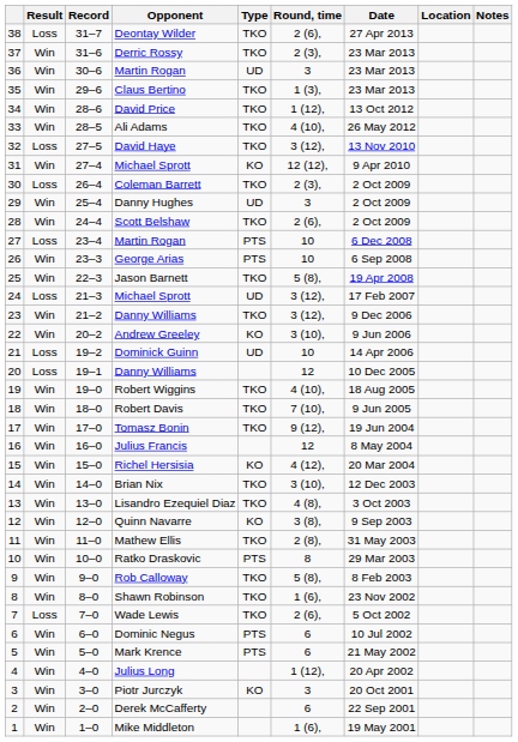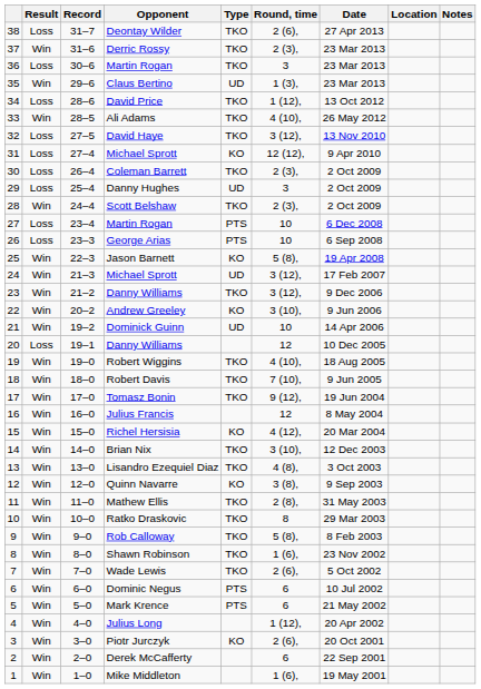 <table class="wikitable" style="text-align:center; font-size:95%">
 <tr>
 <th></th>
 <th>Result</th>
 <th>Record</th>
 <th>Opponent</th>
 <th>Type</th>
 <th>Round, time</th>
 <th>Date</th>
 <th>Location</th>
 <th>Notes</th>
 </tr>
 <tr>
 <td>38</td>
 <td>Loss</td>
 <td>31–7</td>
 <td style="text-align:left;"><a href='#'>Deontay Wilder</a></td>
 <td>TKO</td>
 <td>2 (6), </td>
 <td>27 Apr 2013</td>
 <td style="text-align:left;"></td>
 <td></td>
 </tr>
 <tr>
 <td>37</td>
 <td>Win</td>
 <td>31–6</td>
 <td style="text-align:left;"><a href='#'>Derric Rossy</a></td>
 <td>TKO</td>
 <td>2 (3), </td>
 <td>23 Mar 2013</td>
 <td style="text-align:left;"></td>
 <td style="text-align:left;"></td>
 </tr>
 <tr>
 <td>36</td>
-<td>Win</td>
+<td>Loss</td>
 <td>30–6</td>
 <td style="text-align:left;"><a href='#'>Martin Rogan</a></td>
-<td>UD</td>
+<td>TKO</td>
 <td>3</td>
 <td>23 Mar 2013</td>
 <td style="text-align:left;"></td>
 <td style="text-align:left;"></td>
 </tr>
 <tr>
 <td>35</td>
 <td>Win</td>
 <td>29–6</td>
 <td style="text-align:left;"><a href='#'>Claus Bertino</a></td>
-<td>TKO</td>
+<td>UD</td>
 <td>1 (3), </td>
 <td>23 Mar 2013</td>
 <td style="text-align:left;"></td>
 <td style="text-align:left;"></td>
 </tr>
 <tr>
 <td>34</td>
-<td>Win</td>
+<td>Loss</td>
 <td>28–6</td>
 <td style="text-align:left;"><a href='#'>David Price</a></td>
 <td>TKO</td>
 <td>1 (12), </td>
 <td>13 Oct 2012</td>
 <td style="text-align:left;"></td>
 <td style="text-align:left;"></td>
 </tr>
 <tr>
 <td>33</td>
 <td>Win</td>
 <td>28–5</td>
 <td style="text-align:left;">Ali Adams</td>
 <td>TKO</td>
 <td>4 (10), </td>
 <td>26 May 2012</td>
 <td style="text-align:left;"></td>
 <td></td>
 </tr>
 <tr>
 <td>32</td>
 <td>Loss</td>
 <td>27–5</td>
 <td style="text-align:left;"><a href='#'>David Haye</a></td>
 <td>TKO</td>
 <td>3 (12), </td>
 <td><a href='#'>13 Nov 2010</a></td>
 <td style="text-align:left;"></td>
 <td style="text-align:left;"></td>
 </tr>
 <tr>
 <td>31</td>
-<td>Win</td>
+<td>Loss</td>
 <td>27–4</td>
 <td style="text-align:left;"><a href='#'>Michael Sprott</a></td>
 <td>KO</td>
 <td>12 (12), </td>
 <td>9 Apr 2010</td>
 <td style="text-align:left;"></td>
 <td style="text-align:left;"></td>
 </tr>
 <tr>
 <td>30</td>
 <td>Loss</td>
 <td>26–4</td>
 <td style="text-align:left;"><a href='#'>Coleman Barrett</a></td>
 <td>TKO</td>
 <td>2 (3), </td>
 <td>2 Oct 2009</td>
 <td style="text-align:left;"></td>
 <td style="text-align:left;"></td>
 </tr>
 <tr>
 <td>29</td>
-<td>Win</td>
+<td>Loss</td>
 <td>25–4</td>
 <td style="text-align:left;">Danny Hughes</td>
 <td>UD</td>
 <td>3</td>
 <td>2 Oct 2009</td>
 <td style="text-align:left;"></td>
 <td style="text-align:left;"></td>
 </tr>
 <tr>
 <td>28</td>
 <td>Win</td>
 <td>24–4</td>
 <td style="text-align:left;"><a href='#'>Scott Belshaw</a></td>
 <td>TKO</td>
-<td>2 (6), </td>
+<td>2 (3), </td>
 <td>2 Oct 2009</td>
 <td style="text-align:left;"></td>
 <td style="text-align:left;"></td>
 </tr>
 <tr>
 <td>27</td>
 <td>Loss</td>
 <td>23–4</td>
 <td style="text-align:left;"><a href='#'>Martin Rogan</a></td>
 <td>PTS</td>
 <td>10</td>
 <td><a href='#'>6 Dec 2008</a></td>
 <td style="text-align:left;"></td>
 <td></td>
 </tr>
 <tr>
 <td>26</td>
-<td>Win</td>
+<td>Loss</td>
 <td>23–3</td>
 <td style="text-align:left;"><a href='#'>George Arias</a></td>
 <td>PTS</td>
 <td>10</td>
 <td>6 Sep 2008</td>
 <td style="text-align:left;"></td>
 <td></td>
 </tr>
 <tr>
 <td>25</td>
 <td>Win</td>
 <td>22–3</td>
 <td style="text-align:left;">Jason Barnett</td>
-<td>TKO</td>
+<td>KO</td>
 <td>5 (8), </td>
 <td><a href='#'>19 Apr 2008</a></td>
 <td style="text-align:left;"></td>
 <td></td>
 </tr>
 <tr>
 <td>24</td>
-<td>Loss</td>
+<td>Win</td>
 <td>21–3</td>
 <td style="text-align:left;"><a href='#'>Michael Sprott</a></td>
 <td>UD</td>
 <td>3 (12), </td>
 <td>17 Feb 2007</td>
 <td style="text-align:left;"></td>
 <td style="text-align:left;"></td>
 </tr>
 <tr>
 <td>23</td>
 <td>Win</td>
 <td>21–2</td>
 <td style="text-align:left;"><a href='#'>Danny Williams</a></td>
 <td>TKO</td>
 <td>3 (12), </td>
 <td>9 Dec 2006</td>
 <td style="text-align:left;"></td>
 <td></td>
 </tr>
 <tr>
 <td>22</td>
 <td>Win</td>
 <td>20–2</td>
 <td style="text-align:left;"><a href='#'>Andrew Greeley</a></td>
 <td>KO</td>
 <td>3 (10), </td>
 <td>9 Jun 2006</td>
 <td style="text-align:left;"></td>
 <td></td>
 </tr>
 <tr>
 <td>21</td>
-<td>Loss</td>
+<td>Win</td>
 <td>19–2</td>
 <td style="text-align:left;"><a href='#'>Dominick Guinn</a></td>
 <td>UD</td>
 <td>10</td>
 <td>14 Apr 2006</td>
 <td style="text-align:left;"></td>
 <td></td>
 </tr>
 <tr>
 <td>20</td>
 <td>Loss</td>
 <td>19–1</td>
 <td style="text-align:left;"><a href='#'>Danny Williams</a></td>
 <td></td>
 <td>12</td>
 <td>10 Dec 2005</td>
 <td style="text-align:left;"></td>
 <td style="text-align:left;"></td>
 </tr>
 <tr>
 <td>19</td>
 <td>Win</td>
 <td>19–0</td>
 <td style="text-align:left;">Robert Wiggins</td>
 <td>TKO</td>
 <td>4 (10), </td>
 <td>18 Aug 2005</td>
 <td style="text-align:left;"></td>
 <td></td>
 </tr>
 <tr>
 <td>18</td>
 <td>Win</td>
 <td>18–0</td>
 <td style="text-align:left;">Robert Davis</td>
 <td>TKO</td>
 <td>7 (10), </td>
 <td>9 Jun 2005</td>
 <td style="text-align:left;"></td>
 <td></td>
 </tr>
 <tr>
 <td>17</td>
 <td>Win</td>
 <td>17–0</td>
 <td style="text-align:left;"><a href='#'>Tomasz Bonin</a></td>
 <td>TKO</td>
 <td>9 (12), </td>
 <td>19 Jun 2004</td>
 <td style="text-align:left;"></td>
 <td style="text-align:left;"></td>
 </tr>
 <tr>
 <td>16</td>
 <td>Win</td>
 <td>16–0</td>
 <td style="text-align:left;"><a href='#'>Julius Francis</a></td>
 <td></td>
 <td>12</td>
 <td>8 May 2004</td>
 <td style="text-align:left;"></td>
 <td style="text-align:left;"></td>
 </tr>
 <tr>
 <td>15</td>
 <td>Win</td>
 <td>15–0</td>
 <td style="text-align:left;"><a href='#'>Richel Hersisia</a></td>
 <td>KO</td>
 <td>4 (12), </td>
 <td>20 Mar 2004</td>
 <td style="text-align:left;"></td>
 <td style="text-align:left;"></td>
 </tr>
 <tr>
 <td>14</td>
 <td>Win</td>
 <td>14–0</td>
 <td style="text-align:left;">Brian Nix</td>
 <td>TKO</td>
 <td>3 (10), </td>
 <td>12 Dec 2003</td>
 <td style="text-align:left;"></td>
 <td></td>
 </tr>
 <tr>
 <td>13</td>
 <td>Win</td>
 <td>13–0</td>
 <td style="text-align:left;">Lisandro Ezequiel Diaz</td>
 <td>TKO</td>
 <td>4 (8), </td>
 <td>3 Oct 2003</td>
 <td style="text-align:left;"></td>
 <td></td>
 </tr>
 <tr>
 <td>12</td>
 <td>Win</td>
 <td>12–0</td>
 <td style="text-align:left;">Quinn Navarre</td>
 <td>KO</td>
 <td>3 (8), </td>
 <td>9 Sep 2003</td>
 <td style="text-align:left;"></td>
 <td></td>
 </tr>
 <tr>
 <td>11</td>
 <td>Win</td>
 <td>11–0</td>
 <td style="text-align:left;">Mathew Ellis</td>
 <td>TKO</td>
 <td>2 (8), </td>
 <td>31 May 2003</td>
 <td style="text-align:left;"></td>
 <td></td>
 </tr>
 <tr>
 <td>10</td>
 <td>Win</td>
 <td>10–0</td>
 <td style="text-align:left;">Ratko Draskovic</td>
-<td>PTS</td>
+<td>TKO</td>
 <td>8</td>
 <td>29 Mar 2003</td>
 <td style="text-align:left;"></td>
 <td></td>
 </tr>
 <tr>
 <td>9</td>
 <td>Win</td>
 <td>9–0</td>
 <td style="text-align:left;"><a href='#'>Rob Calloway</a></td>
 <td>TKO</td>
 <td>5 (8), </td>
 <td>8 Feb 2003</td>
 <td style="text-align:left;"></td>
 <td></td>
 </tr>
 <tr>
 <td>8</td>
 <td>Win</td>
 <td>8–0</td>
 <td style="text-align:left;">Shawn Robinson</td>
 <td>TKO</td>
 <td>1 (6), </td>
 <td>23 Nov 2002</td>
 <td style="text-align:left;"></td>
 <td></td>
 </tr>
 <tr>
 <td>7</td>
-<td>Loss</td>
+<td>Win</td>
 <td>7–0</td>
 <td style="text-align:left;">Wade Lewis</td>
 <td>TKO</td>
 <td>2 (6), </td>
 <td>5 Oct 2002</td>
 <td style="text-align:left;"></td>
 <td></td>
 </tr>
 <tr>
 <td>6</td>
 <td>Win</td>
 <td>6–0</td>
 <td style="text-align:left;">Dominic Negus</td>
 <td>PTS</td>
 <td>6</td>
 <td>10 Jul 2002</td>
 <td style="text-align:left;"></td>
 <td></td>
 </tr>
 <tr>
 <td>5</td>
 <td>Win</td>
 <td>5–0</td>
 <td style="text-align:left;">Mark Krence</td>
 <td>PTS</td>
 <td>6</td>
 <td>21 May 2002</td>
 <td style="text-align:left;"></td>
 <td></td>
 </tr>
 <tr>
 <td>4</td>
 <td>Win</td>
 <td>4–0</td>
 <td style="text-align:left;"><a href='#'>Julius Long</a></td>
 <td></td>
 <td>1 (12), </td>
 <td>20 Apr 2002</td>
 <td style="text-align:left;"></td>
 <td></td>
 </tr>
 <tr>
 <td>3</td>
 <td>Win</td>
 <td>3–0</td>
 <td style="text-align:left;">Piotr Jurczyk</td>
 <td>KO</td>
-<td>3</td>
+<td>2 (6), </td>
 <td>20 Oct 2001</td>
 <td style="text-align:left;"></td>
 <td></td>
 </tr>
 <tr>
 <td>2</td>
 <td>Win</td>
 <td>2–0</td>
 <td style="text-align:left;">Derek McCafferty</td>
 <td></td>
 <td>6</td>
 <td>22 Sep 2001</td>
 <td style="text-align:left;"></td>
 <td></td>
 </tr>
 <tr>
 <td>1</td>
 <td>Win</td>
 <td>1–0</td>
 <td style="text-align:left;">Mike Middleton</td>
 <td></td>
 <td>1 (6), </td>
 <td>19 May 2001</td>
 <td style="text-align:left;"></td>
 <td></td>
 </tr>
 </table>
